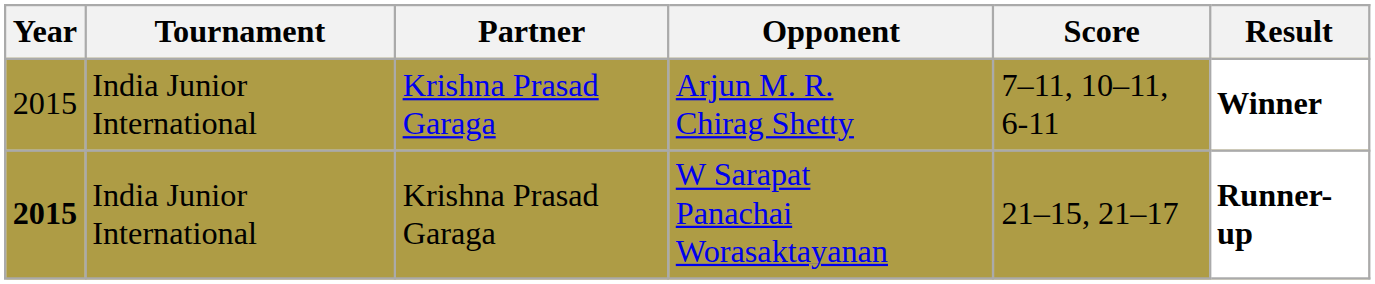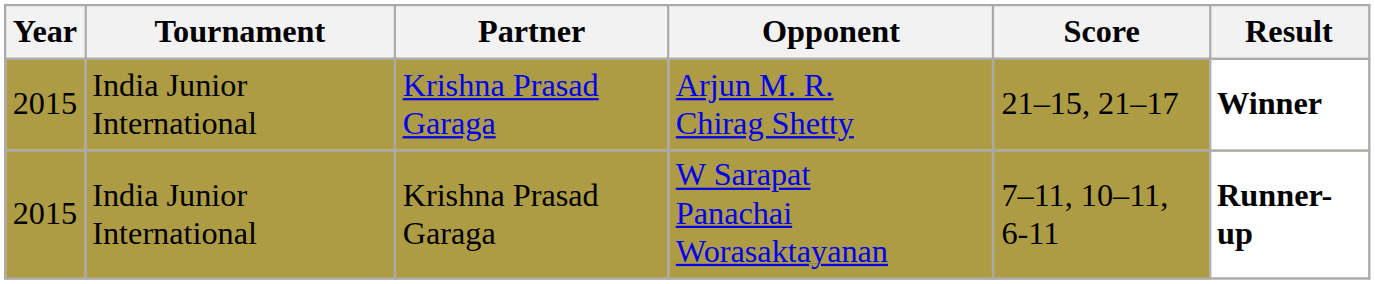 <table class="sortable wikitable" style="font-size: 90%;">
 <tr>
 <th>Year</th>
 <th>Tournament</th>
 <th>Partner</th>
 <th>Opponent</th>
 <th>Score</th>
 <th>Result</th>
 </tr>
 <tr style="background:#AE9C45">
 <td align="center">2015</td>
 <td align="left">India Junior International</td>
 <td align="left"> <a href='#'>Krishna Prasad Garaga</a></td>
 <td align="left"> <a href='#'>Arjun M. R.</a><br> <a href='#'>Chirag Shetty</a></td>
-<td align="left">7–11, 10–11, 6-11</td>
+<td align="left">21–15, 21–17</td>
 <td style="text-align:left; background:white"> <strong>Winner</strong></td>
 </tr>
 <tr style="background:#AE9C45">
-<td align="center"><strong>2015</strong></td>
+<td align="center">2015</td>
 <td align="left">India Junior International</td>
 <td align="left"> Krishna Prasad Garaga</td>
 <td align="left"> <a href='#'>W Sarapat</a><br> <a href='#'>Panachai Worasaktayanan</a></td>
-<td align="left">21–15, 21–17</td>
+<td align="left">7–11, 10–11, 6-11</td>
 <td style="text-align:left; background:white"> <strong>Runner-up</strong></td>
 </tr>
 </table>
